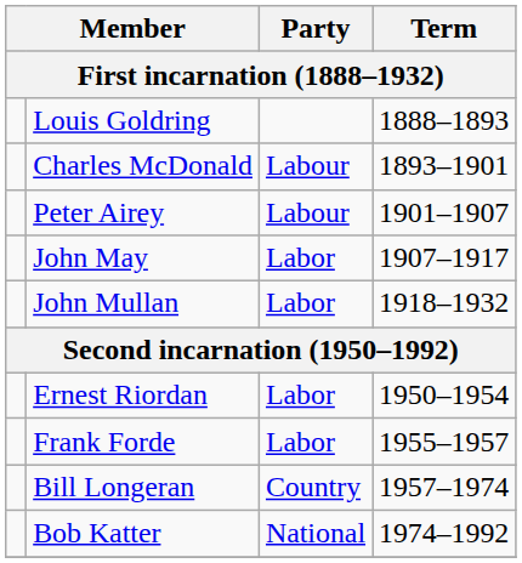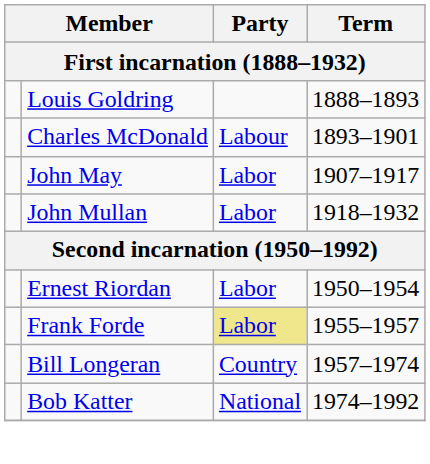 <table class="wikitable">
 <tr>
 <th colspan="2">Member</th>
 <th>Party</th>
 <th>Term</th>
 </tr>
 <tr>
 <th colspan="4">First incarnation (1888–1932)</th>
 </tr>
 <tr>
 <td></td>
 <td><a href='#'>Louis Goldring</a></td>
 <td></td>
 <td>1888–1893</td>
 </tr>
 <tr>
 <td></td>
 <td><a href='#'>Charles McDonald</a></td>
 <td><a href='#'>Labour</a></td>
 <td>1893–1901</td>
-</tr>
-<tr>
-<td></td>
-<td><a href='#'>Peter Airey</a></td>
-<td><a href='#'>Labour</a></td>
-<td>1901–1907</td>
 </tr>
 <tr>
 <td></td>
 <td><a href='#'>John May</a></td>
 <td><a href='#'>Labor</a></td>
 <td>1907–1917</td>
 </tr>
 <tr>
 <td></td>
 <td><a href='#'>John Mullan</a></td>
 <td><a href='#'>Labor</a></td>
 <td>1918–1932</td>
 </tr>
 <tr>
 <th colspan="4">Second incarnation (1950–1992)</th>
 </tr>
 <tr>
 <td></td>
 <td><a href='#'>Ernest Riordan</a></td>
 <td><a href='#'>Labor</a></td>
 <td>1950–1954</td>
 </tr>
 <tr>
 <td></td>
 <td><a href='#'>Frank Forde</a></td>
-<td><a href='#'>Labor</a></td>
+<td style="background: khaki;"><a href='#'>Labor</a></td>
 <td>1955–1957</td>
 </tr>
 <tr>
 <td></td>
 <td><a href='#'>Bill Longeran</a></td>
 <td><a href='#'>Country</a></td>
 <td>1957–1974</td>
 </tr>
 <tr>
 <td> </td>
 <td><a href='#'>Bob Katter</a></td>
 <td><a href='#'>National</a></td>
 <td>1974–1992</td>
 </tr>
 <tr>
 </tr>
 </table>
